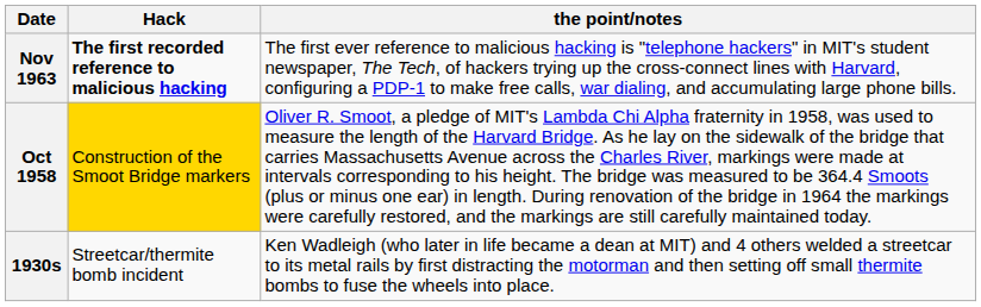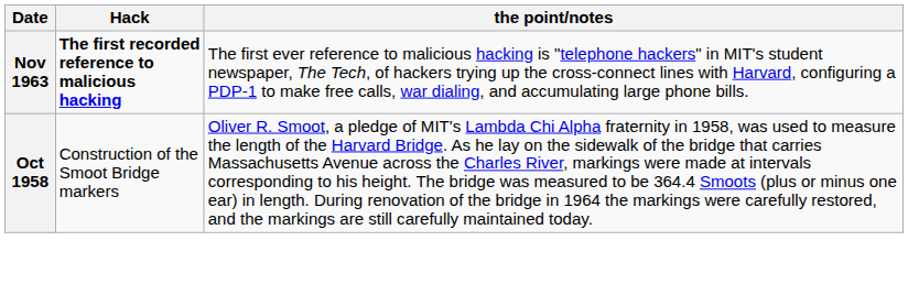 <table class="wikitable mw-collapsible">
 <tr>
 <th>Date</th>
 <th>Hack</th>
 <th>the point/notes</th>
 </tr>
 <tr>
 <th>Nov 1963</th>
 <td><strong>The first recorded reference to malicious <a href='#'>hacking</a></strong></td>
 <td>The first ever reference to malicious <a href='#'>hacking</a> is "<a href='#'>telephone hackers</a>" in MIT's student newspaper, <em>The Tech</em>, of hackers trying up the cross-connect lines with <a href='#'>Harvard</a>, configuring a <a href='#'>PDP-1</a> to make free calls, <a href='#'>war dialing</a>, and accumulating large phone bills.</td>
 </tr>
 <tr>
 <th>Oct 1958</th>
-<td style="background: gold;">Construction of the Smoot Bridge markers</td>
+<td>Construction of the Smoot Bridge markers</td>
 <td><a href='#'>Oliver R. Smoot</a>, a pledge of MIT's <a href='#'>Lambda Chi Alpha</a> fraternity in 1958, was used to measure the length of the <a href='#'>Harvard Bridge</a>. As he lay on the sidewalk of the bridge that carries Massachusetts Avenue across the <a href='#'>Charles River</a>, markings were made at intervals corresponding to his height. The bridge was measured to be 364.4 <a href='#'>Smoots</a> (plus or minus one ear) in length. During renovation of the bridge in 1964 the markings were carefully restored, and the markings are still carefully maintained today.</td>
 </tr>
-<tr>
-<th>1930s</th>
-<td>Streetcar/thermite bomb incident</td>
-<td>Ken Wadleigh (who later in life became a dean at MIT) and 4 others welded a streetcar to its metal rails by first distracting the <a href='#'>motorman</a> and then setting off small <a href='#'>thermite</a> bombs to fuse the wheels into place.</td>
-</tr>
 </table>
